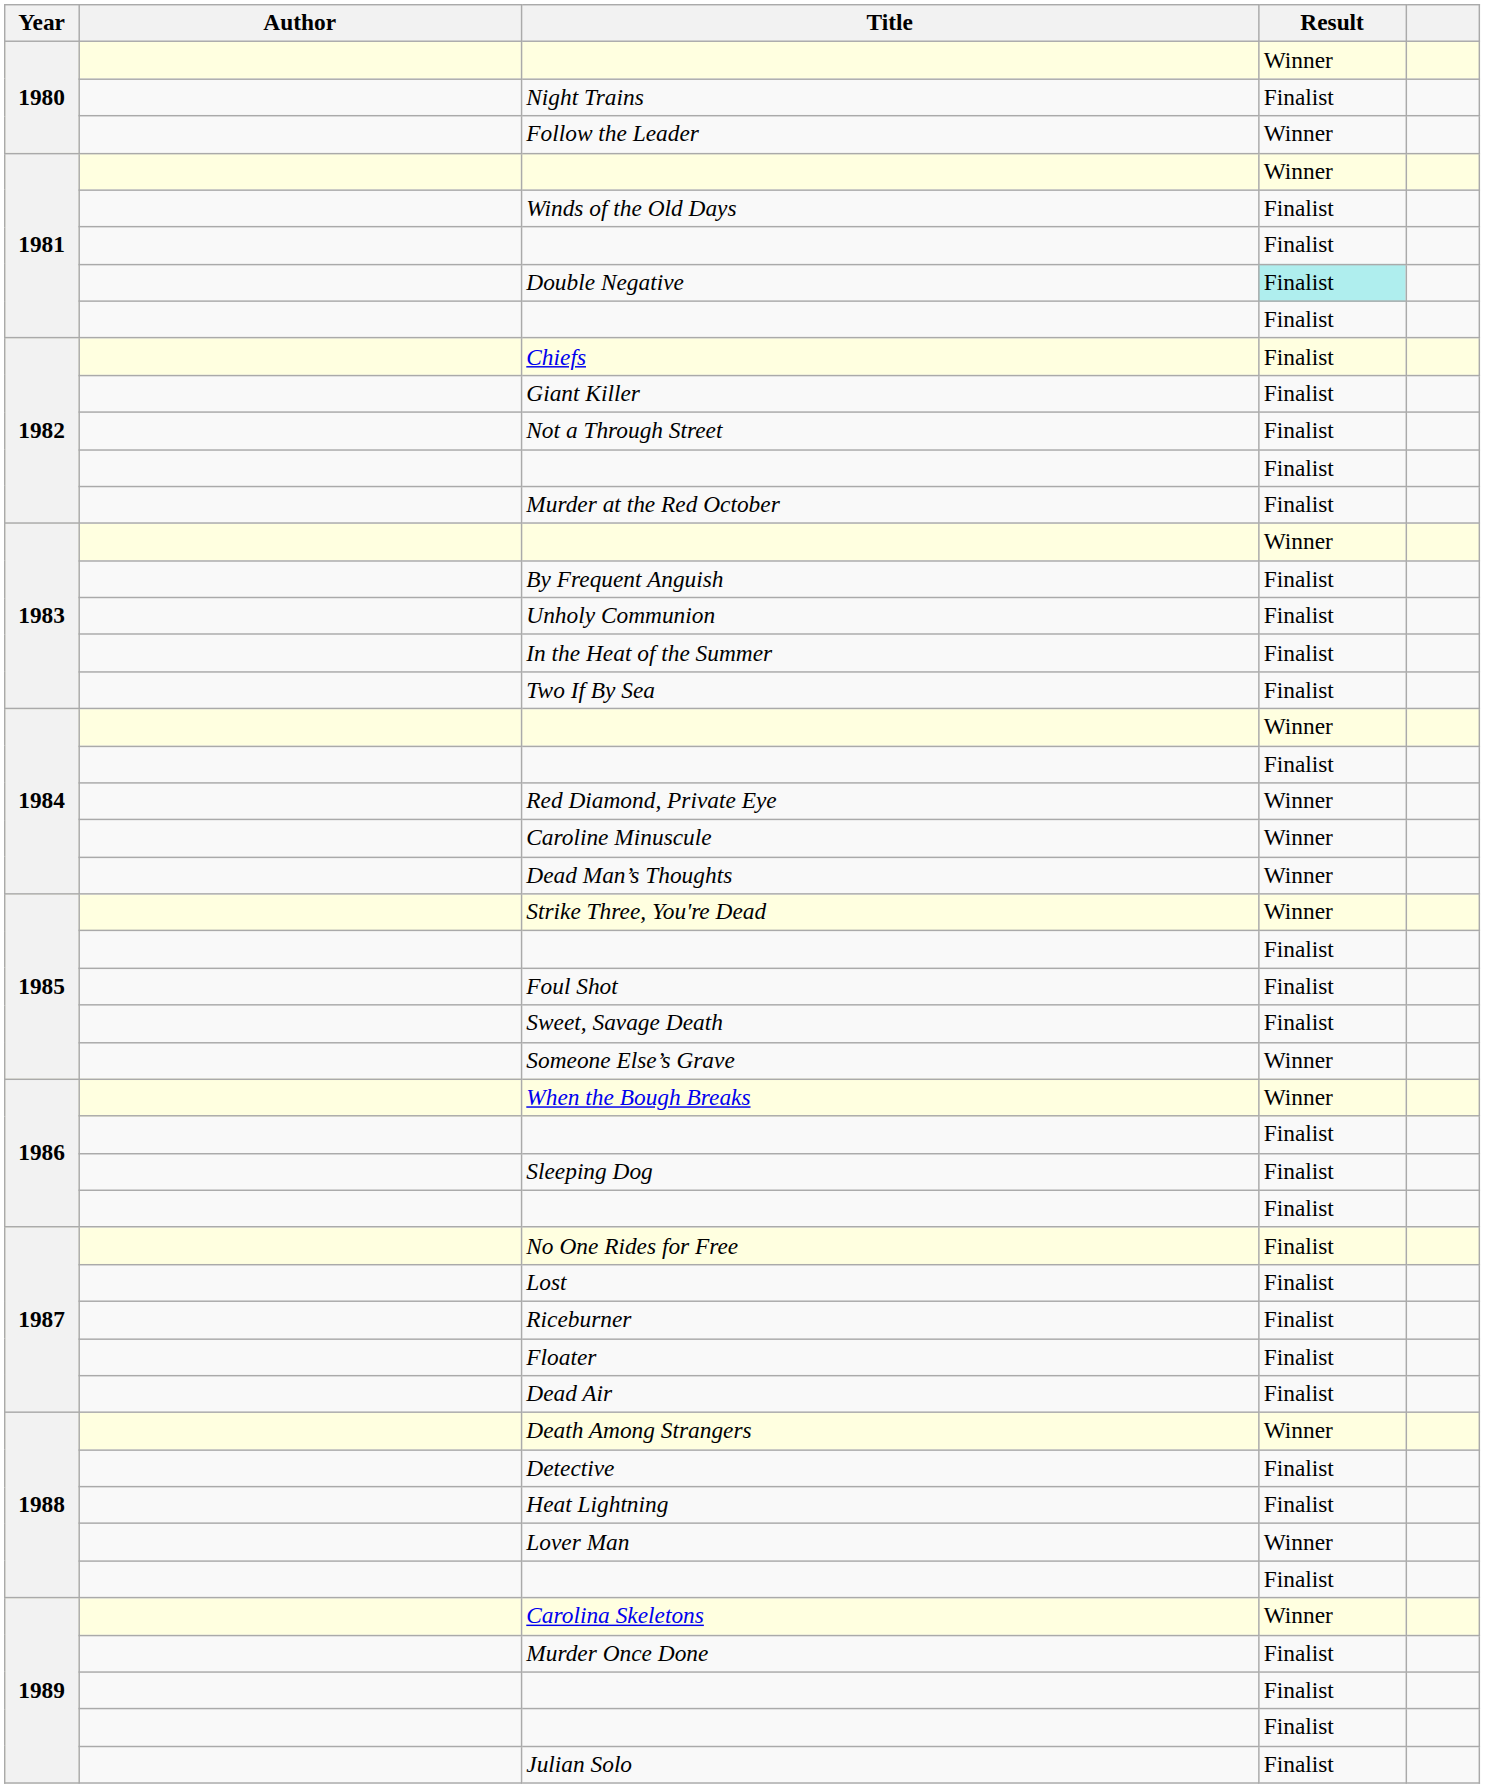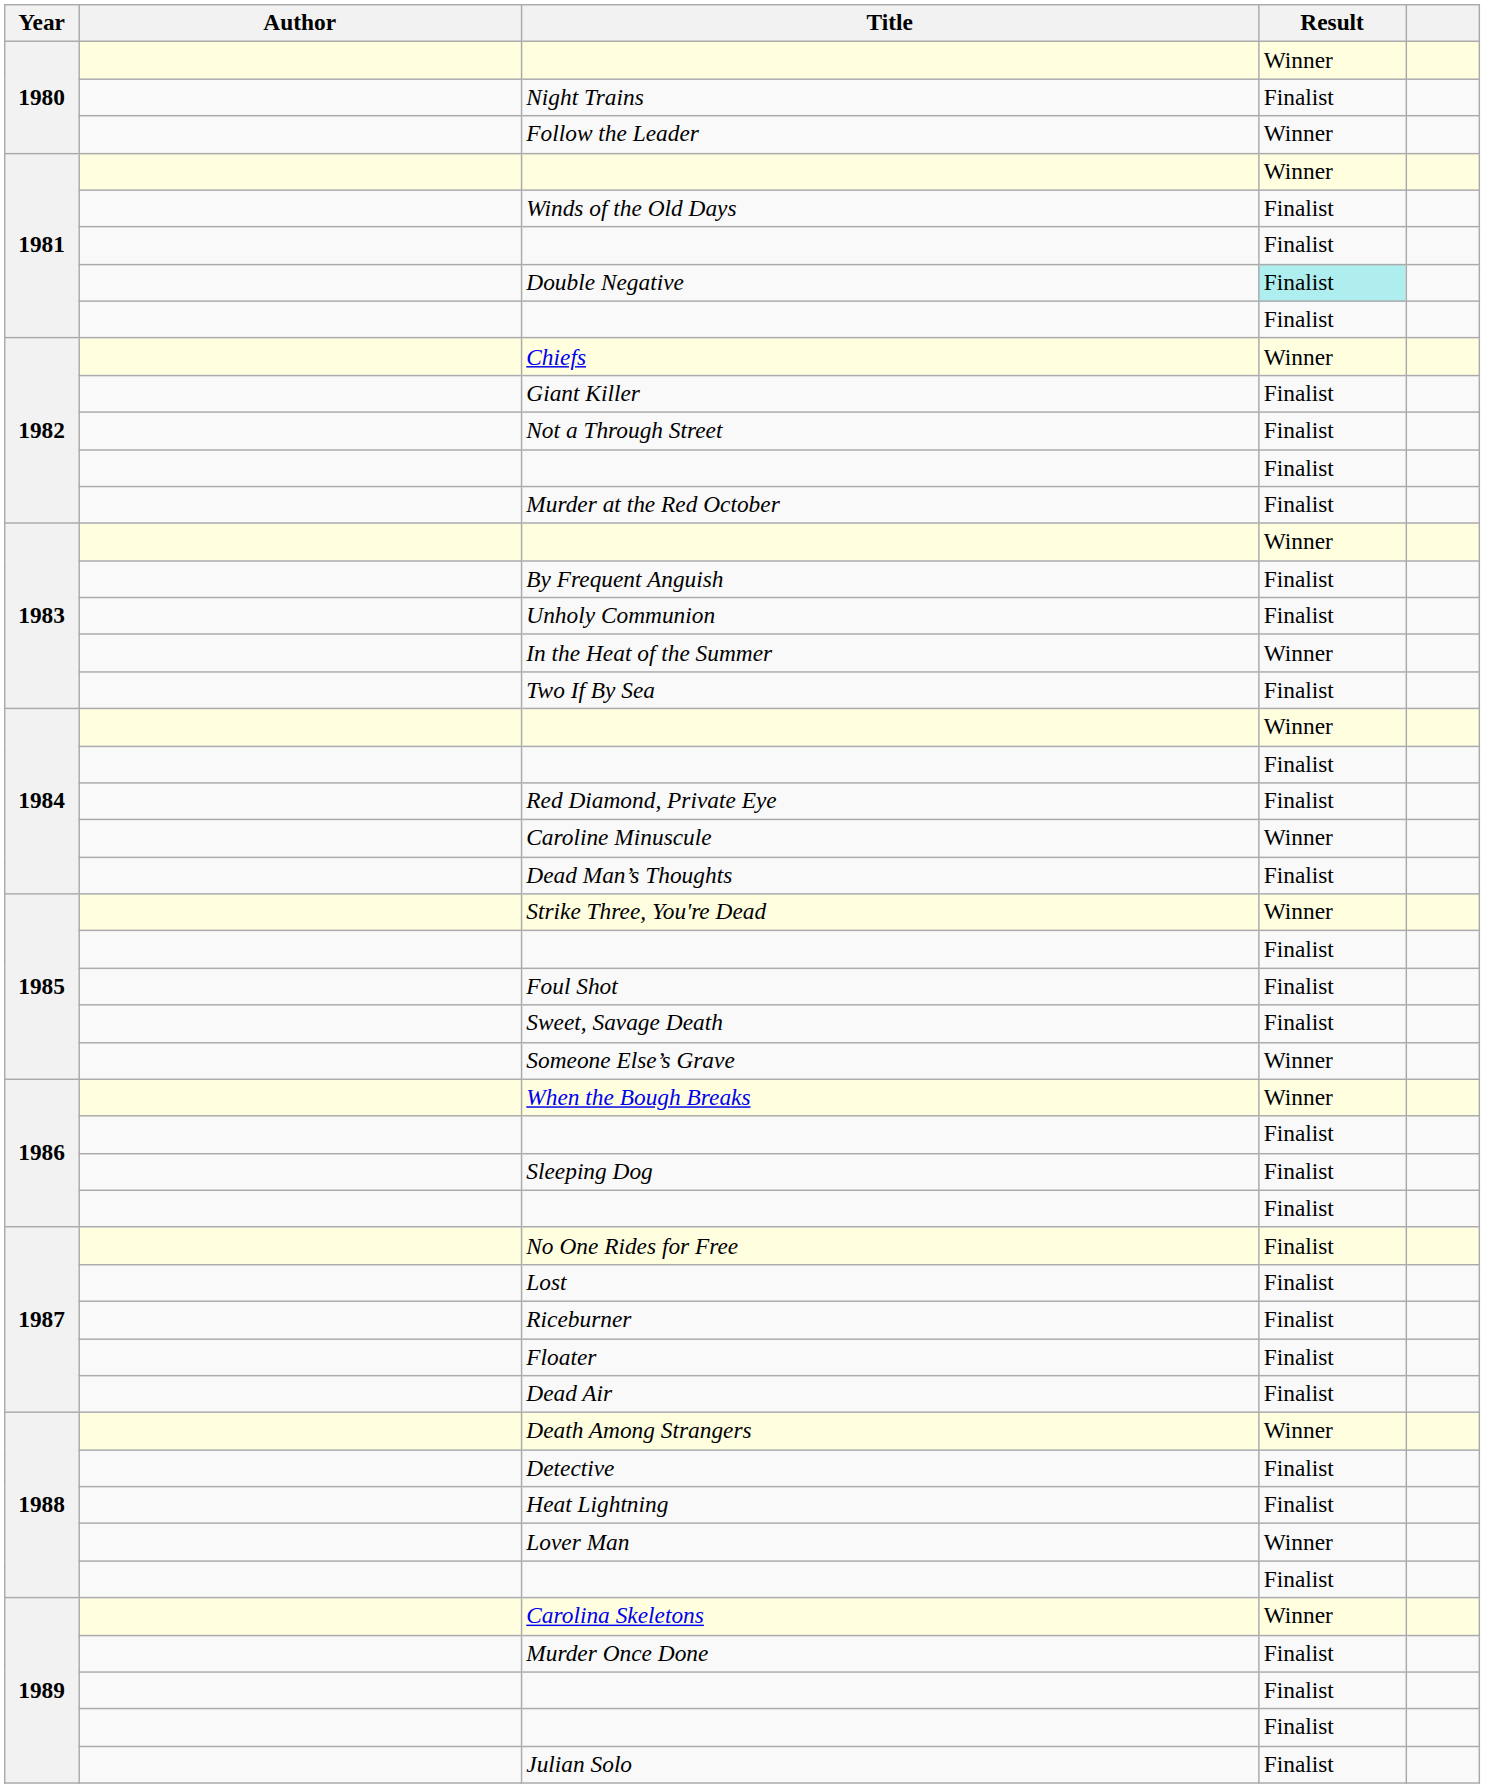 <table class="wikitable sortable mw-collapsible" style="width:80%">
 <tr>
 <th scope="col" width="5%">Year</th>
 <th scope="col" width="30%">Author</th>
 <th scope="col" width="50%">Title</th>
 <th scope="col" width="10%">Result</th>
 <th scope="col" width="5%"></th>
 </tr>
 <tr style="background:lightyellow;">
 <th rowspan="3">1980</th>
 <td></td>
 <td><em></em></td>
 <td>Winner</td>
 <td></td>
 </tr>
 <tr>
 <td></td>
 <td><em>Night Trains</em></td>
 <td>Finalist</td>
 <td></td>
 </tr>
 <tr>
 <td></td>
 <td><em>Follow the Leader</em></td>
 <td>Winner</td>
 <td></td>
 </tr>
 <tr style="background:lightyellow;">
 <th rowspan="5">1981</th>
 <td></td>
 <td><em></em></td>
 <td>Winner</td>
 <td></td>
 </tr>
 <tr>
 <td></td>
 <td><em>Winds of the Old Days</em></td>
 <td>Finalist</td>
 <td></td>
 </tr>
 <tr>
 <td></td>
 <td></td>
 <td>Finalist</td>
 <td></td>
 </tr>
 <tr>
 <td></td>
 <td><em>Double Negative</em></td>
 <td style="background: paleturquoise;">Finalist</td>
 <td></td>
 </tr>
 <tr>
 <td></td>
 <td></td>
 <td>Finalist</td>
 <td></td>
 </tr>
 <tr style="background:lightyellow;">
 <th rowspan="5">1982</th>
 <td></td>
 <td><a href='#'><em>Chiefs</em></a></td>
-<td>Finalist</td>
+<td>Winner</td>
 <td></td>
 </tr>
 <tr>
 <td></td>
 <td><em>Giant Killer</em></td>
 <td>Finalist</td>
 <td></td>
 </tr>
 <tr>
 <td></td>
 <td><em>Not a Through Street</em></td>
 <td>Finalist</td>
 <td></td>
 </tr>
 <tr>
 <td></td>
 <td></td>
 <td>Finalist</td>
 <td></td>
 </tr>
 <tr>
 <td></td>
 <td><em>Murder at the Red October</em></td>
 <td>Finalist</td>
 <td></td>
 </tr>
 <tr style="background:lightyellow;">
 <th rowspan="5">1983</th>
 <td></td>
 <td><em></em></td>
 <td>Winner</td>
 <td></td>
 </tr>
 <tr>
 <td></td>
 <td><em>By Frequent Anguish</em></td>
 <td>Finalist</td>
 <td></td>
 </tr>
 <tr>
 <td></td>
 <td><em>Unholy Communion</em></td>
 <td>Finalist</td>
 <td></td>
 </tr>
 <tr>
 <td></td>
 <td><em>In the Heat of the Summer</em></td>
-<td>Finalist</td>
+<td>Winner</td>
 <td></td>
 </tr>
 <tr>
 <td></td>
 <td><em>Two If By Sea</em></td>
 <td>Finalist</td>
 <td></td>
 </tr>
 <tr style="background:lightyellow;">
 <th rowspan="5">1984</th>
 <td></td>
 <td><em></em></td>
 <td>Winner</td>
 <td></td>
 </tr>
 <tr>
 <td></td>
 <td></td>
 <td>Finalist</td>
 <td></td>
 </tr>
 <tr>
 <td></td>
 <td><em>Red Diamond, Private Eye</em></td>
-<td>Winner</td>
+<td>Finalist</td>
 <td></td>
 </tr>
 <tr>
 <td></td>
 <td><em>Caroline Minuscule</em></td>
 <td>Winner</td>
 <td></td>
 </tr>
 <tr>
 <td></td>
 <td><em>Dead Man’s Thoughts</em></td>
-<td>Winner</td>
+<td>Finalist</td>
 <td></td>
 </tr>
 <tr style="background:lightyellow;">
 <th rowspan="5">1985</th>
 <td></td>
 <td><em>Strike Three, You're Dead</em></td>
 <td>Winner</td>
 <td></td>
 </tr>
 <tr>
 <td></td>
 <td></td>
 <td>Finalist</td>
 <td></td>
 </tr>
 <tr>
 <td></td>
 <td><em>Foul Shot</em></td>
 <td>Finalist</td>
 <td></td>
 </tr>
 <tr>
 <td></td>
 <td><em>Sweet, Savage Death</em></td>
 <td>Finalist</td>
 <td></td>
 </tr>
 <tr>
 <td></td>
 <td><em>Someone Else’s Grave</em></td>
 <td>Winner</td>
 <td></td>
 </tr>
 <tr style="background:lightyellow;">
 <th rowspan="4">1986</th>
 <td></td>
 <td><em><a href='#'>When the Bough Breaks</a></em></td>
 <td>Winner</td>
 <td></td>
 </tr>
 <tr>
 <td></td>
 <td></td>
 <td>Finalist</td>
 <td></td>
 </tr>
 <tr>
 <td></td>
 <td><em>Sleeping Dog</em></td>
 <td>Finalist</td>
 <td></td>
 </tr>
 <tr>
 <td></td>
 <td></td>
 <td>Finalist</td>
 <td></td>
 </tr>
 <tr style="background:lightyellow;">
 <th rowspan="5">1987</th>
 <td></td>
 <td><em>No One Rides for Free</em></td>
 <td>Finalist</td>
 <td></td>
 </tr>
 <tr>
 <td></td>
 <td><em>Lost</em></td>
 <td>Finalist</td>
 <td></td>
 </tr>
 <tr>
 <td></td>
 <td><em>Riceburner</em></td>
 <td>Finalist</td>
 <td></td>
 </tr>
 <tr>
 <td></td>
 <td><em>Floater</em></td>
 <td>Finalist</td>
 <td></td>
 </tr>
 <tr>
 <td></td>
 <td><em>Dead Air</em></td>
 <td>Finalist</td>
 <td></td>
 </tr>
 <tr style="background:lightyellow;">
 <th rowspan="5">1988</th>
 <td></td>
 <td><em>Death Among Strangers</em></td>
 <td>Winner</td>
 <td></td>
 </tr>
 <tr>
 <td></td>
 <td><em>Detective</em></td>
 <td>Finalist</td>
 <td></td>
 </tr>
 <tr>
 <td></td>
 <td><em>Heat Lightning</em></td>
 <td>Finalist</td>
 <td></td>
 </tr>
 <tr>
 <td></td>
 <td><em>Lover Man</em></td>
 <td>Winner</td>
 <td></td>
 </tr>
 <tr>
 <td></td>
 <td></td>
 <td>Finalist</td>
 <td></td>
 </tr>
 <tr style="background:lightyellow;">
 <th rowspan="5">1989</th>
 <td></td>
 <td><em><a href='#'>Carolina Skeletons</a></em></td>
 <td>Winner</td>
 <td></td>
 </tr>
 <tr>
 <td></td>
 <td><em>Murder Once Done</em></td>
 <td>Finalist</td>
 <td></td>
 </tr>
 <tr>
 <td></td>
 <td></td>
 <td>Finalist</td>
 <td></td>
 </tr>
 <tr>
 <td></td>
 <td></td>
 <td>Finalist</td>
 <td></td>
 </tr>
 <tr>
 <td></td>
 <td><em>Julian Solo</em></td>
 <td>Finalist</td>
 <td></td>
 </tr>
 </table>
